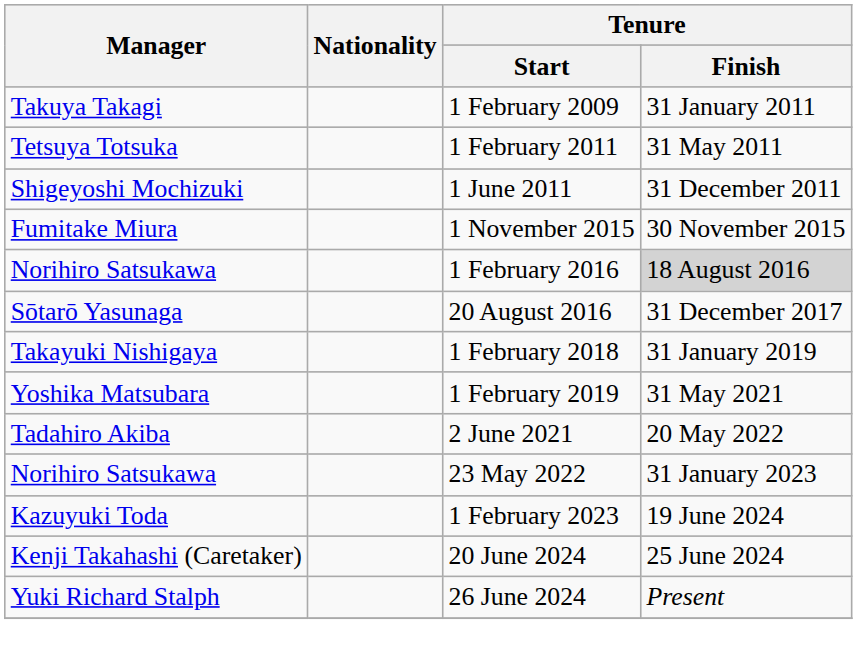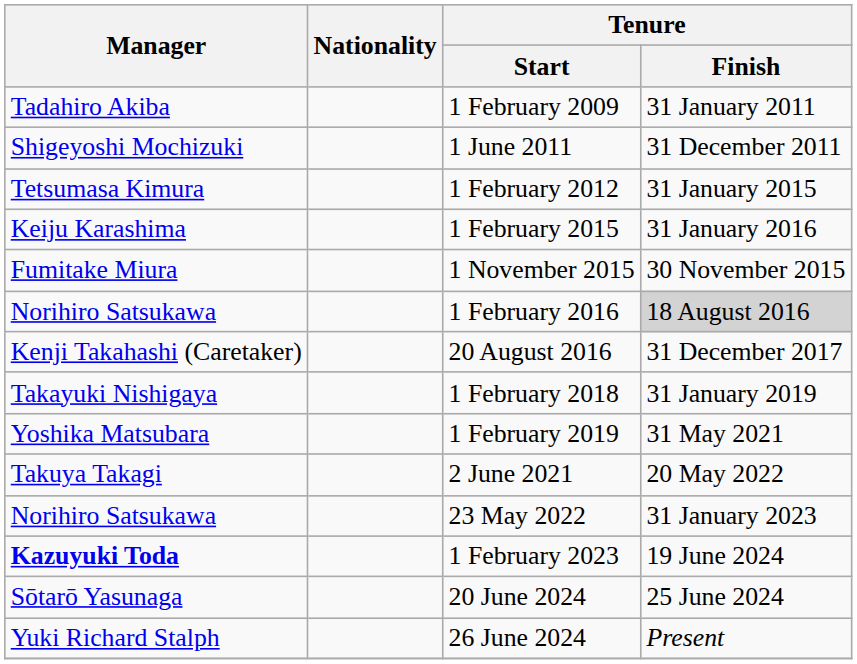 <table class="wikitable">
 <tr>
 <th rowspan="2">Manager</th>
 <th rowspan="2">Nationality</th>
 <th colspan="2">Tenure</th>
 </tr>
 <tr>
 <th>Start</th>
 <th>Finish </th>
 </tr>
 <tr>
-<td><a href='#'>Takuya Takagi</a></td>
+<td><a href='#'>Tadahiro Akiba</a></td>
 <td></td>
 <td>1 February 2009</td>
 <td>31 January 2011<br></td>
-</tr>
-<tr>
-<td><a href='#'>Tetsuya Totsuka</a></td>
-<td></td>
-<td>1 February 2011</td>
-<td>31 May 2011<br></td>
 </tr>
 <tr>
 <td><a href='#'>Shigeyoshi Mochizuki</a></td>
 <td></td>
 <td>1 June 2011</td>
 <td>31 December 2011<br></td>
+</tr>
+<tr>
+<td><a href='#'>Tetsumasa Kimura</a></td>
+<td></td>
+<td>1 February 2012</td>
+<td>31 January 2015<br></td>
+</tr>
+<tr>
+<td><a href='#'>Keiju Karashima</a></td>
+<td></td>
+<td>1 February 2015</td>
+<td>31 January 2016<br></td>
 </tr>
 <tr>
 <td><a href='#'>Fumitake Miura</a></td>
 <td></td>
 <td>1 November 2015</td>
 <td>30 November 2015<br></td>
 </tr>
 <tr>
 <td><a href='#'>Norihiro Satsukawa</a></td>
 <td></td>
 <td>1 February 2016</td>
 <td style="background: lightgrey;">18 August 2016<br></td>
 </tr>
 <tr>
-<td><a href='#'>Sōtarō Yasunaga</a></td>
+<td><a href='#'>Kenji Takahashi</a> (Caretaker)</td>
 <td></td>
 <td>20 August 2016</td>
 <td>31 December 2017<br></td>
 </tr>
 <tr>
 <td><a href='#'>Takayuki Nishigaya</a></td>
 <td></td>
 <td>1 February 2018</td>
 <td>31 January 2019<br></td>
 </tr>
 <tr>
 <td><a href='#'>Yoshika Matsubara</a></td>
 <td></td>
 <td>1 February 2019</td>
 <td>31 May 2021<br></td>
 </tr>
 <tr>
-<td><a href='#'>Tadahiro Akiba</a></td>
+<td><a href='#'>Takuya Takagi</a></td>
 <td></td>
 <td>2 June 2021</td>
 <td>20 May 2022<br></td>
 </tr>
 <tr>
 <td><a href='#'>Norihiro Satsukawa</a></td>
 <td></td>
 <td>23 May 2022</td>
 <td>31 January 2023<br></td>
 </tr>
 <tr>
-<td><a href='#'>Kazuyuki Toda</a></td>
+<td><strong><a href='#'>Kazuyuki Toda</a></strong></td>
 <td></td>
 <td>1 February 2023</td>
 <td>19 June 2024 <br></td>
 </tr>
 <tr>
-<td><a href='#'>Kenji Takahashi</a> (Caretaker)</td>
+<td><a href='#'>Sōtarō Yasunaga</a></td>
 <td></td>
 <td>20 June 2024</td>
 <td>25 June 2024<br></td>
 </tr>
 <tr>
 <td><a href='#'>Yuki Richard Stalph</a></td>
 <td></td>
 <td>26 June 2024</td>
 <td><em>Present</em><br></td>
 </tr>
 <tr>
 </tr>
 </table>
